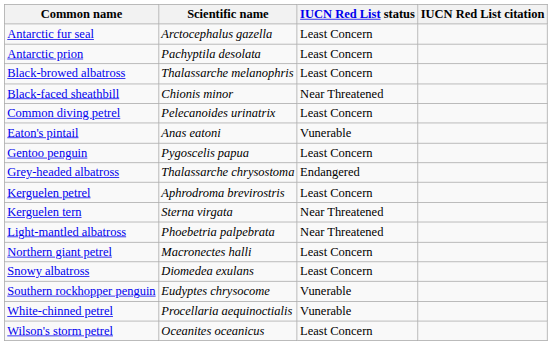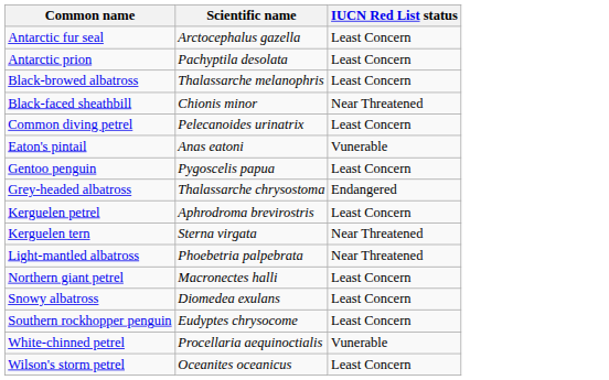 <table class="wikitable sortable mw-collapsible nowrap">
 <tr>
 <th>Common name</th>
 <th>Scientific name</th>
 <th><a href='#'>IUCN Red List</a> status</th>
-<th>IUCN Red List citation</th>
 </tr>
 <tr>
 <td><a href='#'>Antarctic fur seal</a></td>
 <td><em>Arctocephalus gazella</em></td>
 <td>Least Concern</td>
-<td></td>
 </tr>
 <tr>
 <td><a href='#'>Antarctic prion</a></td>
 <td><em>Pachyptila desolata</em></td>
 <td>Least Concern</td>
-<td></td>
 </tr>
 <tr>
 <td><a href='#'>Black-browed albatross</a></td>
 <td><em>Thalassarche melanophris</em></td>
 <td>Least Concern</td>
-<td></td>
 </tr>
 <tr>
 <td><a href='#'>Black-faced sheathbill</a></td>
 <td><em>Chionis minor</em></td>
 <td>Near Threatened</td>
-<td></td>
 </tr>
 <tr>
 <td><a href='#'>Common diving petrel</a></td>
 <td><em>Pelecanoides urinatrix</em></td>
 <td>Least Concern</td>
-<td></td>
 </tr>
 <tr>
 <td><a href='#'>Eaton's pintail</a></td>
 <td><em>Anas eatoni</em></td>
 <td>Vunerable</td>
-<td></td>
 </tr>
 <tr>
 <td><a href='#'>Gentoo penguin</a></td>
 <td><em>Pygoscelis papua</em></td>
 <td>Least Concern</td>
-<td></td>
 </tr>
 <tr>
 <td><a href='#'>Grey-headed albatross</a></td>
 <td><em>Thalassarche chrysostoma</em></td>
 <td>Endangered</td>
-<td></td>
 </tr>
 <tr>
 <td><a href='#'>Kerguelen petrel</a></td>
 <td><em>Aphrodroma brevirostris</em></td>
 <td>Least Concern</td>
-<td></td>
 </tr>
 <tr>
 <td><a href='#'>Kerguelen tern</a></td>
 <td><em>Sterna virgata</em></td>
 <td>Near Threatened</td>
-<td></td>
 </tr>
 <tr>
 <td><a href='#'>Light-mantled albatross</a></td>
 <td><em>Phoebetria palpebrata</em></td>
 <td>Near Threatened</td>
-<td></td>
 </tr>
 <tr>
 <td><a href='#'>Northern giant petrel</a></td>
 <td><em>Macronectes halli</em></td>
 <td>Least Concern</td>
-<td></td>
 </tr>
 <tr>
 <td><a href='#'>Snowy albatross</a></td>
 <td><em>Diomedea exulans</em></td>
 <td>Least Concern</td>
-<td></td>
 </tr>
 <tr>
 <td><a href='#'>Southern rockhopper penguin</a></td>
 <td><em>Eudyptes chrysocome</em></td>
-<td>Vunerable</td>
-<td></td>
+<td>Least Concern</td>
 </tr>
 <tr>
 <td><a href='#'>White-chinned petrel</a></td>
 <td><em>Procellaria aequinoctialis</em></td>
 <td>Vunerable</td>
-<td></td>
 </tr>
 <tr>
 <td><a href='#'>Wilson's storm petrel</a></td>
 <td><em>Oceanites oceanicus</em></td>
 <td>Least Concern</td>
-<td></td>
 </tr>
 </table>
